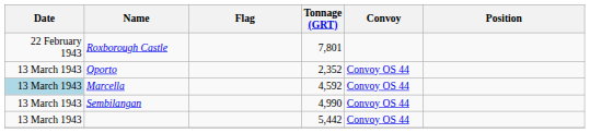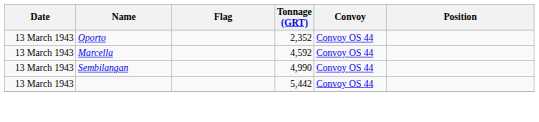 <table class="wikitable sortable" style="margin: 1em auto 1em auto;"|->
 <tr>
 <th width="120px">Date</th>
 <th width="160px">Name</th>
 <th width="180px">Flag</th>
 <th width="25px">Tonnage <a href='#'>(GRT)</a></th>
 <th width="120px">Convoy</th>
 <th width="260px">Position</th>
 </tr>
 <tr>
-<td align="right">22 February 1943</td>
-<td align="left"><a href='#'><em>Roxborough Castle</em></a></td>
-<td align="left"></td>
-<td align="right">7,801</td>
-<td align="left"></td>
-<td align="left"></td>
-</tr>
-<tr>
 <td align="right">13 March 1943</td>
 <td align="left"><a href='#'><em>Oporto</em></a></td>
 <td align="left"></td>
 <td align="right">2,352</td>
 <td align="left"><a href='#'>Convoy OS 44</a></td>
 <td align="left"></td>
 </tr>
 <tr>
-<td align="right" style="background: lightblue;">13 March 1943</td>
+<td align="right">13 March 1943</td>
 <td align="left"><a href='#'><em>Marcella</em></a></td>
 <td align="left"></td>
 <td align="right">4,592</td>
 <td align="left"><a href='#'>Convoy OS 44</a></td>
 <td align="left"></td>
 </tr>
 <tr>
 <td align="right">13 March 1943</td>
 <td align="left"><a href='#'><em>Sembilangan</em></a></td>
 <td align="left"></td>
 <td align="right">4,990</td>
 <td align="left"><a href='#'>Convoy OS 44</a></td>
 <td align="left"></td>
 </tr>
 <tr>
 <td align="right">13 March 1943</td>
 <td align="left"></td>
 <td align="left"></td>
 <td align="right">5,442</td>
 <td align="left"><a href='#'>Convoy OS 44</a></td>
 <td align="left"></td>
 </tr>
 <tr>
 </tr>
 </table>
